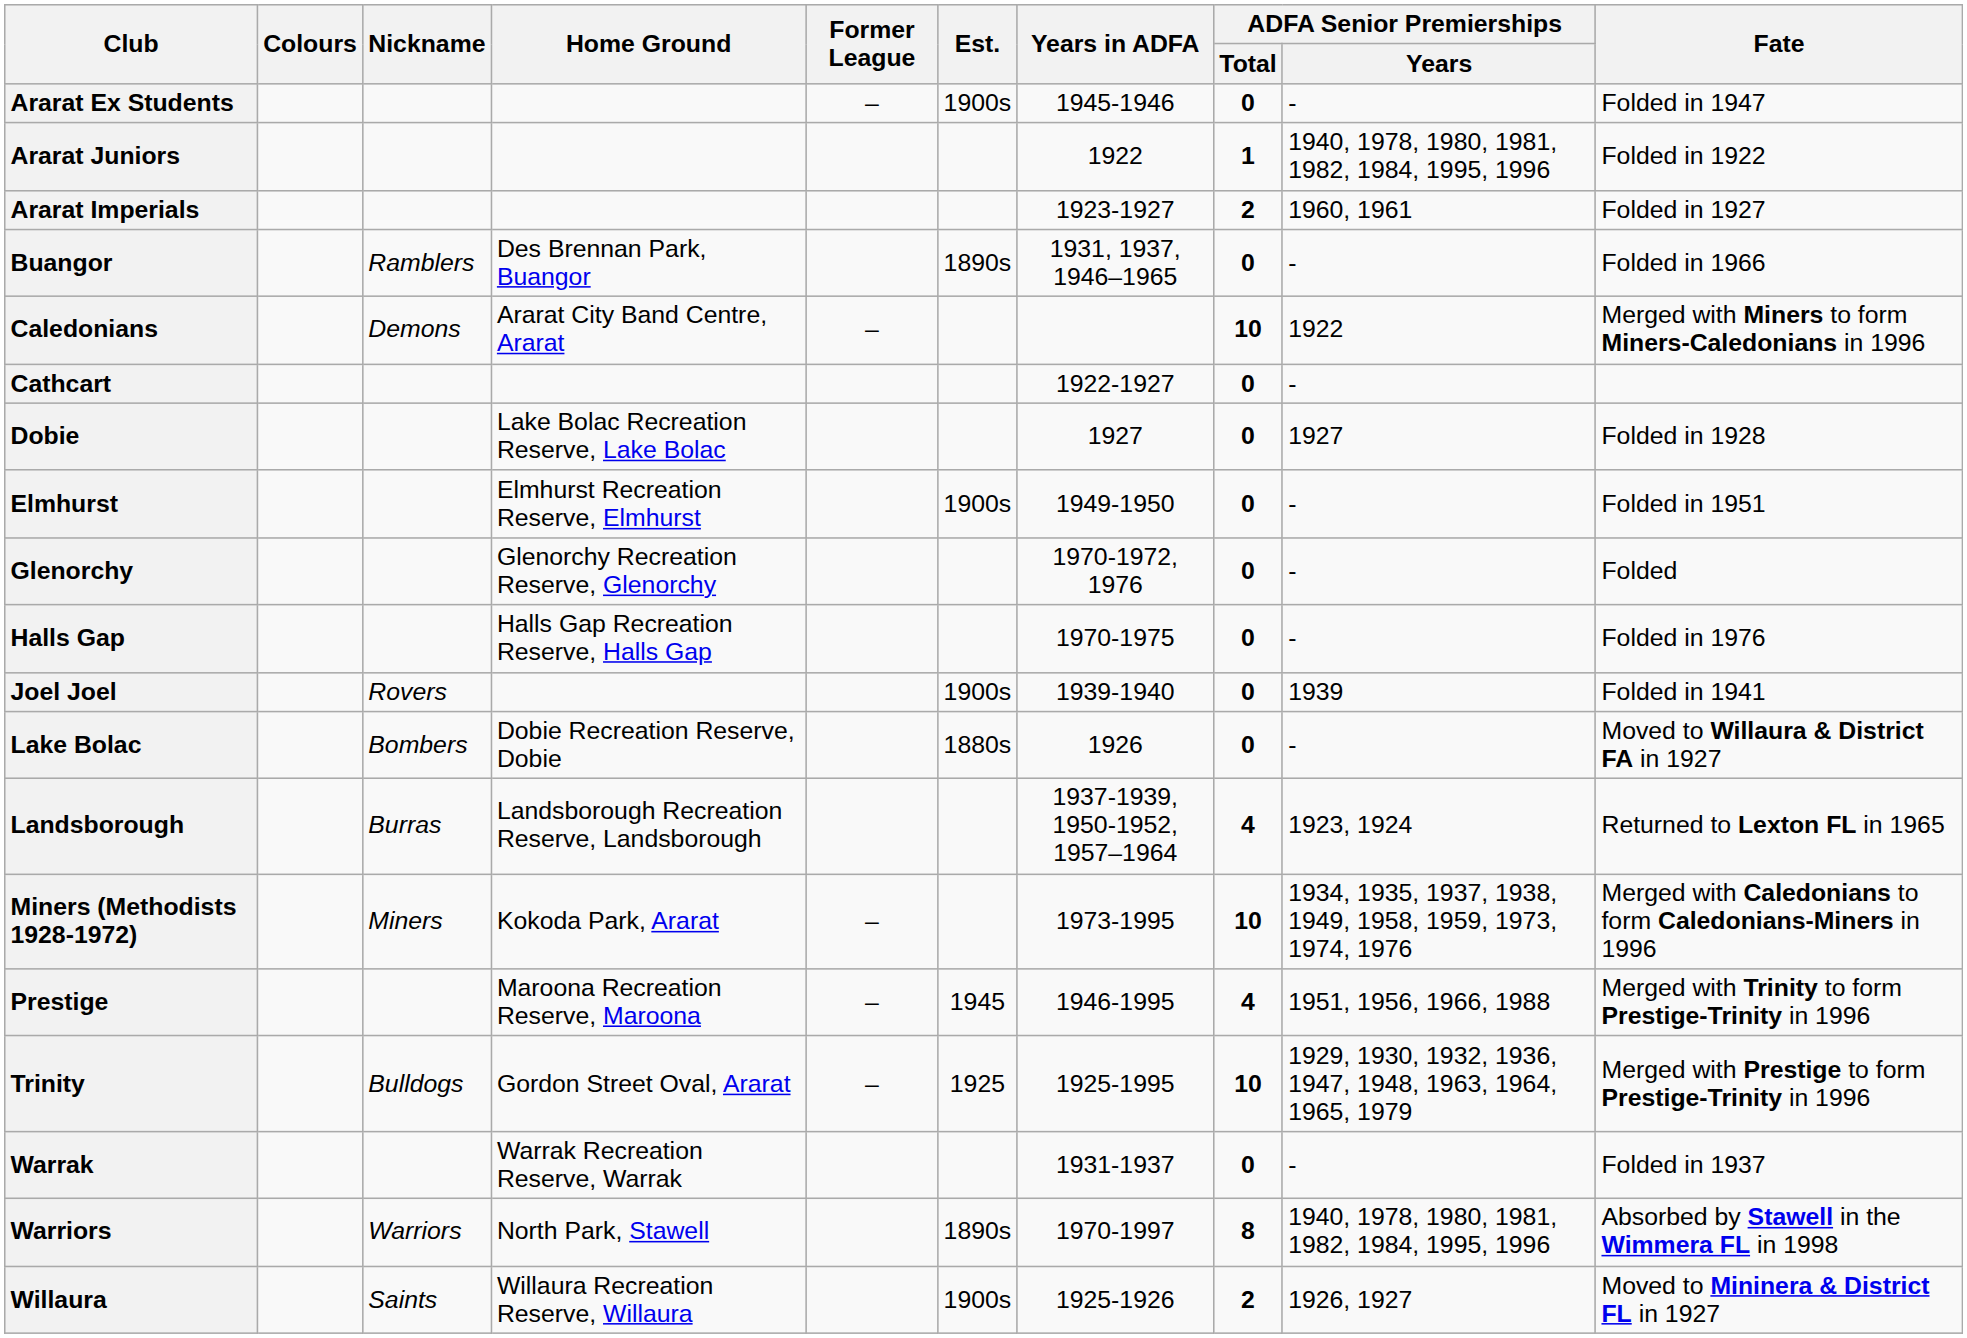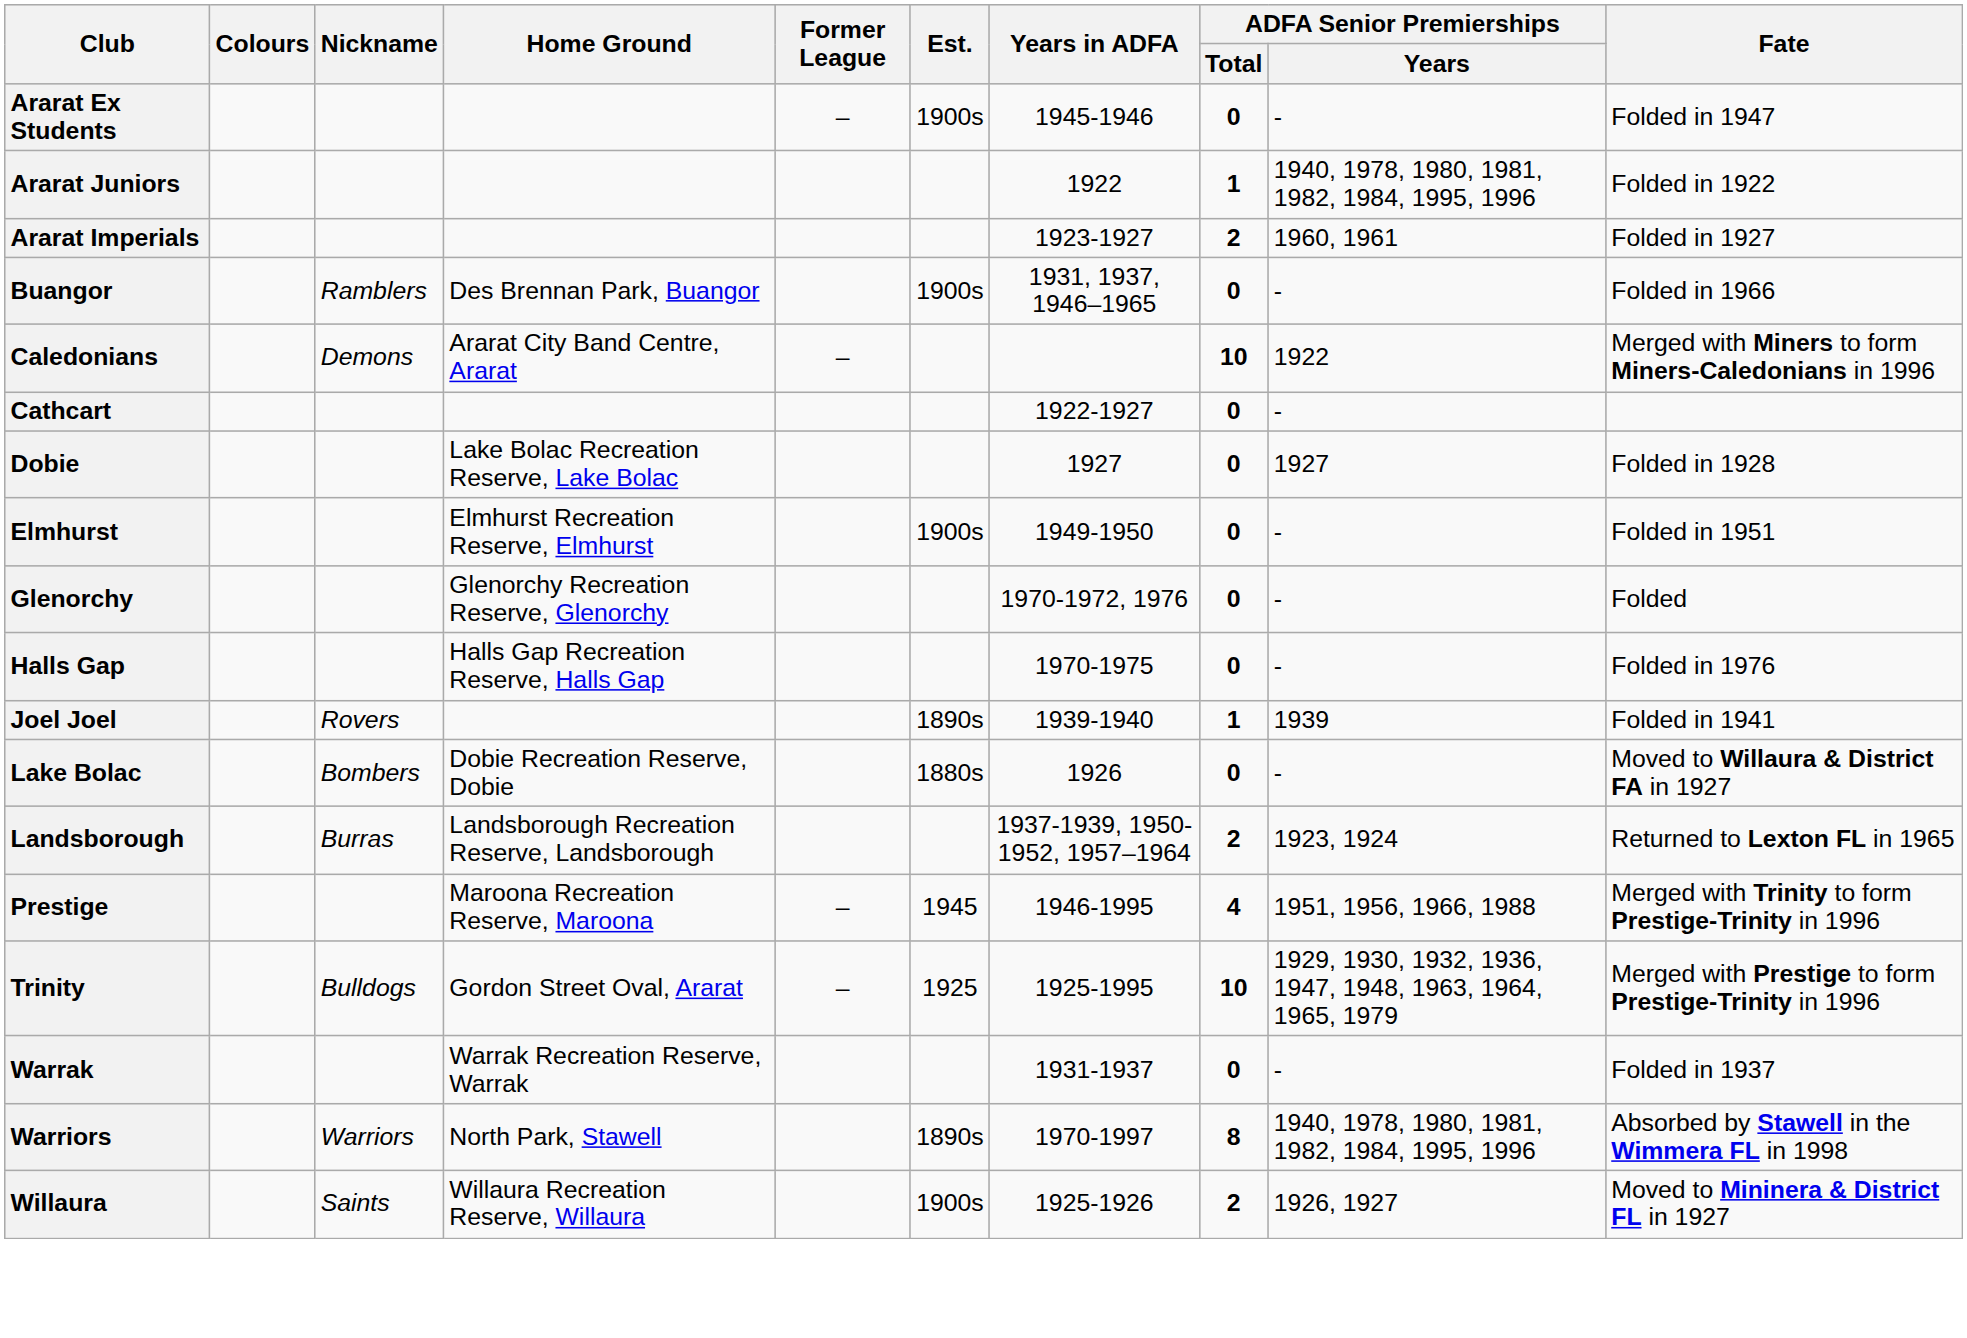 <table class="wikitable sortable " style="text-align:center; width:100%">
 <tr>
 <th rowspan="2">Club</th>
 <th rowspan="2">Colours</th>
 <th rowspan="2">Nickname</th>
 <th rowspan="2">Home Ground</th>
 <th rowspan="2">Former League</th>
 <th rowspan="2">Est.</th>
 <th rowspan="2">Years in ADFA</th>
 <th colspan="2">ADFA Senior Premierships</th>
 <th rowspan="2">Fate</th>
 </tr>
 <tr>
 <th>Total</th>
 <th>Years</th>
 </tr>
 <tr>
 <th style="text-align:left">Ararat Ex Students</th>
 <td></td>
 <td></td>
 <td></td>
 <td>–</td>
 <td>1900s</td>
 <td>1945-1946</td>
 <td><strong>0</strong></td>
 <td align="left">-</td>
 <td align="left">Folded in 1947</td>
 </tr>
 <tr>
 <th style="text-align:left">Ararat Juniors</th>
 <td></td>
 <td></td>
 <td></td>
 <td></td>
 <td></td>
 <td>1922</td>
 <td><strong>1</strong></td>
 <td align="left">1940, 1978, 1980, 1981, 1982, 1984, 1995, 1996</td>
 <td align="left">Folded in 1922</td>
 </tr>
 <tr>
 <th style="text-align:left">Ararat Imperials</th>
 <td></td>
 <td></td>
 <td></td>
 <td></td>
 <td></td>
 <td>1923-1927</td>
 <td><strong>2</strong></td>
 <td align="left">1960, 1961</td>
 <td align="left">Folded in 1927</td>
 </tr>
 <tr>
 <th style="text-align:left">Buangor</th>
 <td></td>
 <td align="left"><em>Ramblers</em></td>
 <td align="left">Des Brennan Park, <a href='#'>Buangor</a></td>
 <td></td>
-<td>1890s</td>
+<td>1900s</td>
 <td>1931, 1937, 1946–1965</td>
 <td><strong>0</strong></td>
 <td align="left">-</td>
 <td align="left">Folded in 1966</td>
 </tr>
 <tr>
 <th style="text-align:left">Caledonians</th>
 <td></td>
 <td align="left"><em>Demons</em></td>
 <td align="left">Ararat City Band Centre, <a href='#'>Ararat</a></td>
 <td>–</td>
 <td></td>
 <td></td>
 <td><strong>10</strong></td>
 <td align="left">1922</td>
 <td align="left">Merged with <strong>Miners</strong> to form <strong>Miners-Caledonians</strong> in 1996</td>
 </tr>
 <tr>
 <th style="text-align:left">Cathcart</th>
 <td></td>
 <td></td>
 <td></td>
 <td></td>
 <td></td>
 <td>1922-1927</td>
 <td><strong>0</strong></td>
 <td align="left">-</td>
 <td></td>
 </tr>
 <tr>
 <th style="text-align:left">Dobie</th>
 <td></td>
 <td></td>
 <td align="left">Lake Bolac Recreation Reserve, <a href='#'>Lake Bolac</a></td>
 <td></td>
 <td></td>
 <td>1927</td>
 <td><strong>0</strong></td>
 <td align="left">1927</td>
 <td align="left">Folded in 1928</td>
 </tr>
 <tr>
 <th style="text-align:left">Elmhurst</th>
 <td></td>
 <td></td>
 <td align="left">Elmhurst Recreation Reserve, <a href='#'>Elmhurst</a></td>
 <td></td>
 <td>1900s</td>
 <td>1949-1950</td>
 <td><strong>0</strong></td>
 <td align="left">-</td>
 <td align="left">Folded in 1951</td>
 </tr>
 <tr>
 <th style="text-align:left">Glenorchy</th>
 <td></td>
 <td></td>
 <td align="left">Glenorchy Recreation Reserve, <a href='#'>Glenorchy</a></td>
 <td></td>
 <td></td>
 <td>1970-1972, 1976</td>
 <td><strong>0</strong></td>
 <td align="left">-</td>
 <td align="left">Folded</td>
 </tr>
 <tr>
 <th style="text-align:left">Halls Gap</th>
 <td></td>
 <td></td>
 <td align="left">Halls Gap Recreation Reserve, <a href='#'>Halls Gap</a></td>
 <td></td>
 <td></td>
 <td>1970-1975</td>
 <td><strong>0</strong></td>
 <td align="left">-</td>
 <td align="left">Folded in 1976</td>
 </tr>
 <tr>
 <th style="text-align:left">Joel Joel</th>
 <td></td>
 <td align="left"><em>Rovers</em></td>
 <td></td>
 <td></td>
-<td>1900s</td>
+<td>1890s</td>
 <td>1939-1940</td>
-<td><strong>0</strong></td>
+<td><strong>1</strong></td>
 <td align="left">1939</td>
 <td align="left">Folded in 1941</td>
 </tr>
 <tr>
 <th style="text-align:left">Lake Bolac</th>
 <td></td>
 <td align="left"><em>Bombers</em></td>
 <td align="left">Dobie Recreation Reserve, Dobie</td>
 <td></td>
 <td>1880s</td>
 <td>1926</td>
 <td><strong>0</strong></td>
 <td align="left">-</td>
 <td align="left">Moved to <strong>Willaura & District FA</strong> in 1927</td>
 </tr>
 <tr>
 <th style="text-align:left">Landsborough</th>
 <td></td>
 <td align="left"><em>Burras</em></td>
 <td align="left">Landsborough Recreation Reserve, Landsborough</td>
 <td></td>
 <td></td>
 <td>1937-1939, 1950-1952, 1957–1964</td>
-<td><strong>4</strong></td>
+<td><strong>2</strong></td>
 <td align="left">1923, 1924</td>
 <td align="left">Returned to <strong>Lexton FL</strong> in 1965</td>
-</tr>
-<tr>
-<th style="text-align:left">Miners (Methodists 1928-1972)</th>
-<td></td>
-<td align="left"><em>Miners</em></td>
-<td align="left">Kokoda Park, <a href='#'>Ararat</a></td>
-<td>–</td>
-<td></td>
-<td>1973-1995</td>
-<td><strong>10</strong></td>
-<td align="left">1934, 1935, 1937, 1938, 1949, 1958, 1959, 1973, 1974, 1976</td>
-<td align="left">Merged with <strong>Caledonians</strong> to form <strong>Caledonians-Miners</strong> in 1996</td>
 </tr>
 <tr>
 <th style="text-align:left">Prestige</th>
 <td></td>
 <td></td>
 <td align="left">Maroona Recreation Reserve, <a href='#'>Maroona</a></td>
 <td>–</td>
 <td>1945</td>
 <td>1946-1995</td>
 <td><strong>4</strong></td>
 <td align="left">1951, 1956, 1966, 1988</td>
 <td align="left">Merged with <strong>Trinity</strong> to form <strong>Prestige-Trinity</strong> in 1996</td>
 </tr>
 <tr>
 <th style="text-align:left">Trinity</th>
 <td></td>
 <td align="left"><em>Bulldogs</em></td>
 <td align="left">Gordon Street Oval, <a href='#'>Ararat</a></td>
 <td>–</td>
 <td>1925</td>
 <td>1925-1995</td>
 <td><strong>10</strong></td>
 <td align="left">1929, 1930, 1932, 1936, 1947, 1948, 1963, 1964, 1965, 1979</td>
 <td align="left">Merged with <strong>Prestige</strong> to form <strong>Prestige-Trinity</strong> in 1996</td>
 </tr>
 <tr>
 <th style="text-align:left">Warrak</th>
 <td></td>
 <td></td>
 <td align="left">Warrak Recreation Reserve, Warrak</td>
 <td></td>
 <td></td>
 <td>1931-1937</td>
 <td><strong>0</strong></td>
 <td align="left">-</td>
 <td align="left">Folded in 1937</td>
 </tr>
 <tr>
 <th style="text-align:left">Warriors</th>
 <td></td>
 <td align="left"><em>Warriors</em></td>
 <td align="left">North Park, <a href='#'>Stawell</a></td>
 <td></td>
 <td>1890s</td>
 <td>1970-1997</td>
 <td><strong>8</strong></td>
 <td align="left">1940, 1978, 1980, 1981, 1982, 1984, 1995, 1996</td>
 <td align="left">Absorbed by <a href='#'><strong>Stawell</strong></a> in the <a href='#'><strong>Wimmera FL</strong></a> in 1998</td>
 </tr>
 <tr>
 <th style="text-align:left">Willaura</th>
 <td></td>
 <td align="left"><em>Saints</em></td>
 <td align="left">Willaura Recreation Reserve, <a href='#'>Willaura</a></td>
 <td></td>
 <td>1900s</td>
 <td>1925-1926</td>
 <td><strong>2</strong></td>
 <td align="left">1926, 1927</td>
 <td align="left">Moved to <a href='#'><strong>Mininera & District FL</strong></a> in 1927</td>
 </tr>
 </table>
